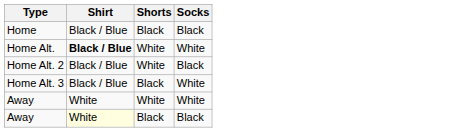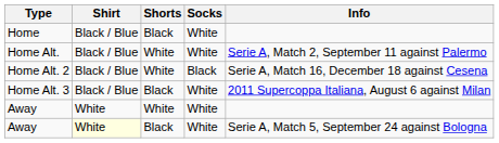 <table class="wikitable">
 <tr>
 <th>Type</th>
 <th>Shirt</th>
 <th>Shorts</th>
 <th>Socks</th>
+<th>Info</th>
 </tr>
 <tr>
 <td>Home</td>
 <td>Black / Blue</td>
 <td>Black</td>
-<td>Black</td>
+<td>White</td>
+<td></td>
 </tr>
 <tr>
 <td>Home Alt.</td>
-<td><strong>Black / Blue</strong></td>
+<td>Black / Blue</td>
 <td>White</td>
 <td>White</td>
+<td><a href='#'>Serie A</a>, Match 2, September 11 against <a href='#'>Palermo</a></td>
 </tr>
 <tr>
 <td>Home Alt. 2</td>
 <td>Black / Blue</td>
 <td>White</td>
 <td>Black</td>
+<td>Serie A, Match 16, December 18 against <a href='#'>Cesena</a></td>
 </tr>
 <tr>
 <td>Home Alt. 3</td>
 <td>Black / Blue</td>
 <td>Black</td>
 <td>White</td>
+<td><a href='#'>2011 Supercoppa Italiana</a>, August 6 against <a href='#'>Milan</a></td>
 </tr>
 <tr>
 <td>Away</td>
 <td>White</td>
 <td>White</td>
 <td>White</td>
+<td></td>
 </tr>
 <tr>
 <td>Away</td>
 <td style="background: lightyellow;">White</td>
 <td>Black</td>
-<td>Black</td>
+<td>White</td>
+<td>Serie A, Match 5, September 24 against <a href='#'>Bologna</a></td>
 </tr>
 </table>
